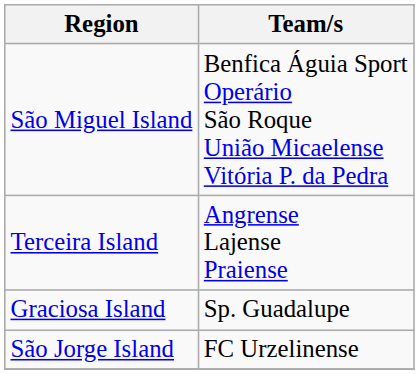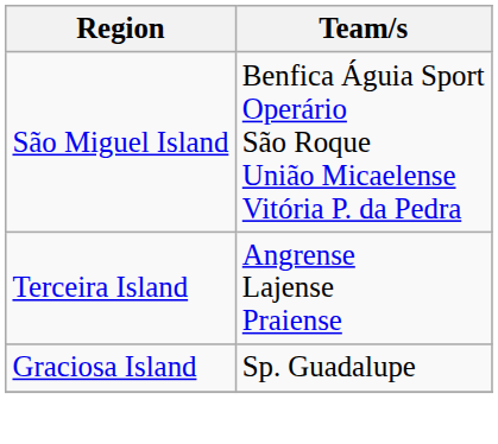 <table class="wikitable">
 <tr>
 <th>Region</th>
 <th>Team/s</th>
 </tr>
 <tr>
 <td><a href='#'>São Miguel Island</a></td>
 <td>Benfica Águia Sport<br> <a href='#'>Operário</a><br> São Roque<br> <a href='#'>União Micaelense</a><br> <a href='#'> Vitória P. da Pedra</a></td>
 </tr>
 <tr>
 <td><a href='#'>Terceira Island</a></td>
 <td><a href='#'>Angrense</a><br> Lajense<br> <a href='#'>Praiense</a></td>
 </tr>
 <tr>
 <td><a href='#'>Graciosa Island</a></td>
 <td>Sp. Guadalupe</td>
 </tr>
 <tr>
-<td><a href='#'>São Jorge Island</a></td>
-<td>FC Urzelinense</td>
-</tr>
-<tr>
 </tr>
 </table>
